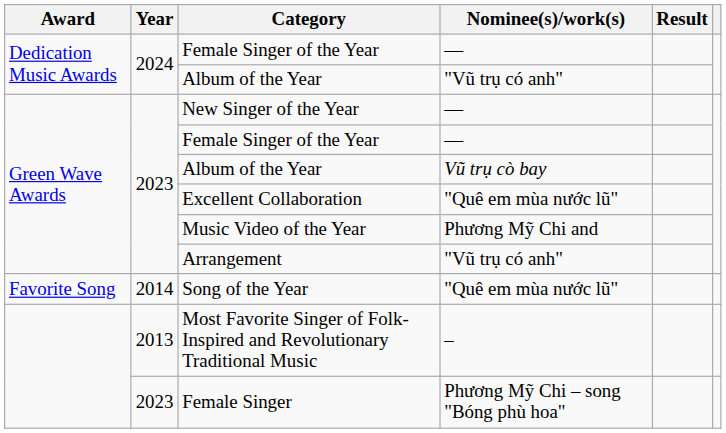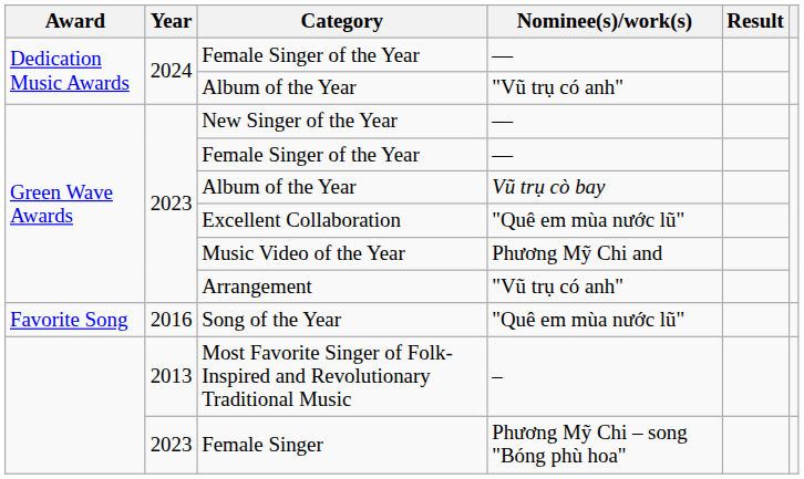 <table class="wikitable sortable">
 <tr>
 <th>Award</th>
 <th>Year</th>
 <th>Category</th>
 <th>Nominee(s)/work(s)</th>
 <th>Result</th>
 <th></th>
 </tr>
 <tr>
 <td rowspan="2"><a href='#'>Dedication Music Awards</a></td>
 <td rowspan="2">2024</td>
 <td>Female Singer of the Year</td>
 <td>—</td>
 <td></td>
 <td rowspan="2"></td>
 </tr>
 <tr>
 <td>Album of the Year</td>
 <td>"Vũ trụ có anh"</td>
 <td></td>
 </tr>
 <tr>
 <td rowspan="6"><a href='#'>Green Wave Awards</a></td>
 <td rowspan="6">2023</td>
 <td>New Singer of the Year</td>
 <td>—</td>
 <td></td>
 <td rowspan="6"></td>
 </tr>
 <tr>
 <td>Female Singer of the Year</td>
 <td>—</td>
 <td></td>
 </tr>
 <tr>
 <td>Album of the Year</td>
 <td><em>Vũ trụ cò bay</em></td>
 <td></td>
 </tr>
 <tr>
 <td>Excellent Collaboration</td>
 <td>"Quê em mùa nước lũ"</td>
 <td></td>
 </tr>
 <tr>
 <td>Music Video of the Year</td>
 <td>Phương Mỹ Chi and </td>
 <td></td>
 </tr>
 <tr>
 <td>Arrangement</td>
 <td>"Vũ trụ có anh"</td>
 <td></td>
 </tr>
 <tr>
 <td><a href='#'>Favorite Song</a></td>
-<td>2014</td>
+<td>2016</td>
 <td>Song of the Year</td>
 <td>"Quê em mùa nước lũ"</td>
 <td></td>
 <td></td>
 </tr>
 <tr>
 <td rowspan="2"></td>
 <td>2013</td>
 <td>Most Favorite Singer of Folk-Inspired and Revolutionary Traditional Music</td>
 <td>–</td>
 <td></td>
 <td></td>
 </tr>
 <tr>
 <td>2023</td>
 <td>Female Singer</td>
 <td>Phương Mỹ Chi – song "Bóng phù hoa"</td>
 <td></td>
 <td></td>
 </tr>
 </table>
